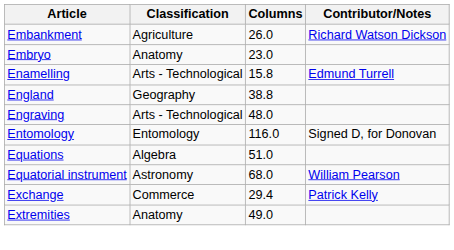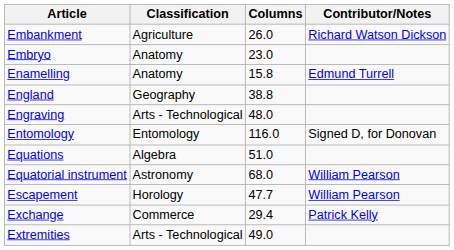 <table class="wikitable">
 <tr>
 <th>Article</th>
 <th>Classification</th>
 <th>Columns</th>
 <th>Contributor/Notes</th>
 </tr>
 <tr>
 <td><a href='#'>Embankment</a></td>
 <td>Agriculture</td>
 <td>26.0</td>
 <td><a href='#'>Richard Watson Dickson</a></td>
 </tr>
 <tr>
 <td><a href='#'>Embryo</a></td>
 <td>Anatomy</td>
 <td>23.0</td>
 <td></td>
 </tr>
 <tr>
 <td><a href='#'>Enamelling</a></td>
-<td>Arts - Technological</td>
+<td>Anatomy</td>
 <td>15.8</td>
 <td><a href='#'>Edmund Turrell</a></td>
 </tr>
 <tr>
 <td><a href='#'>England</a></td>
 <td>Geography</td>
 <td>38.8</td>
 <td></td>
 </tr>
 <tr>
 <td><a href='#'>Engraving</a></td>
 <td>Arts - Technological</td>
 <td>48.0</td>
 <td></td>
 </tr>
 <tr>
 <td><a href='#'>Entomology</a></td>
 <td>Entomology</td>
 <td>116.0</td>
 <td>Signed D, for Donovan</td>
 </tr>
 <tr>
 <td><a href='#'>Equations</a></td>
 <td>Algebra</td>
 <td>51.0</td>
 <td></td>
 </tr>
 <tr>
 <td><a href='#'>Equatorial instrument</a></td>
 <td>Astronomy</td>
 <td>68.0</td>
 <td><a href='#'>William Pearson</a></td>
 </tr>
 <tr>
+<td><a href='#'>Escapement</a></td>
+<td>Horology</td>
+<td>47.7</td>
+<td><a href='#'>William Pearson</a></td>
+</tr>
+<tr>
 <td><a href='#'>Exchange</a></td>
 <td>Commerce</td>
 <td>29.4</td>
 <td><a href='#'>Patrick Kelly</a></td>
 </tr>
 <tr>
 <td><a href='#'>Extremities</a></td>
-<td>Anatomy</td>
+<td>Arts - Technological</td>
 <td>49.0</td>
 <td></td>
 </tr>
 </table>
